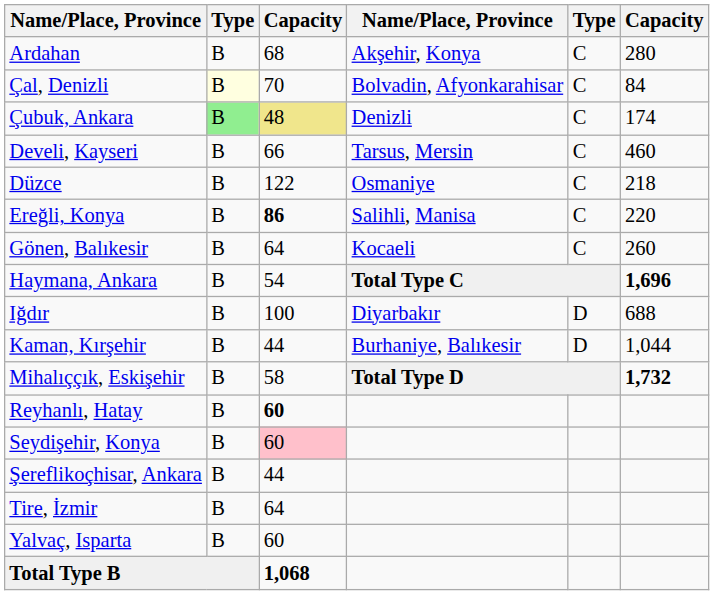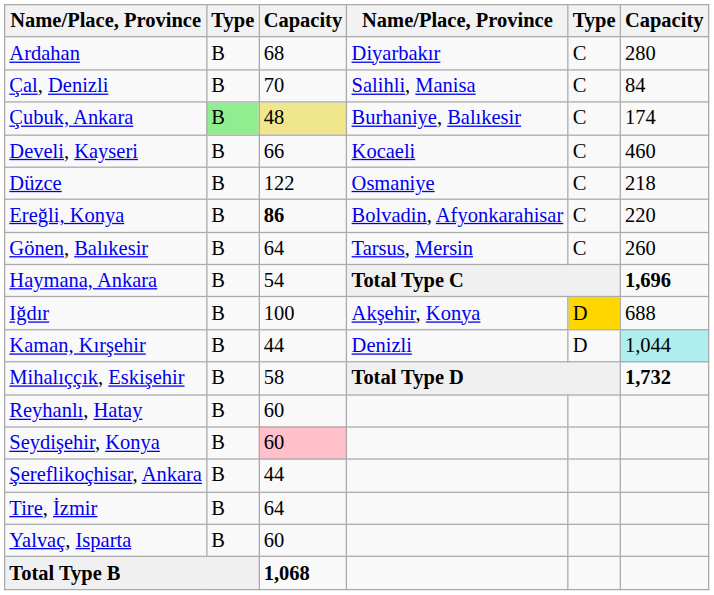 <table class="wikitable">
 <tr>
 <th>Name/Place, Province</th>
 <th>Type</th>
 <th>Capacity</th>
 <th>Name/Place, Province</th>
 <th>Type</th>
 <th>Capacity</th>
 </tr>
 <tr>
 <td><a href='#'>Ardahan</a></td>
 <td>B</td>
 <td>68</td>
-<td><a href='#'>Akşehir</a>, <a href='#'>Konya</a></td>
+<td><a href='#'>Diyarbakır</a></td>
 <td>C</td>
 <td>280</td>
 </tr>
 <tr>
 <td><a href='#'>Çal</a>, <a href='#'>Denizli</a></td>
-<td style="background: lightyellow;">B</td>
+<td>B</td>
 <td>70</td>
-<td><a href='#'>Bolvadin</a>, <a href='#'>Afyonkarahisar</a></td>
+<td><a href='#'>Salihli</a>, <a href='#'>Manisa</a></td>
 <td>C</td>
 <td>84</td>
 </tr>
 <tr>
 <td><a href='#'>Çubuk, Ankara</a></td>
 <td style="background: lightgreen;">B</td>
 <td style="background: khaki;">48</td>
-<td><a href='#'>Denizli</a></td>
+<td><a href='#'>Burhaniye</a>, <a href='#'>Balıkesir</a></td>
 <td>C</td>
 <td>174</td>
 </tr>
 <tr>
 <td><a href='#'>Develi</a>, <a href='#'>Kayseri</a></td>
 <td>B</td>
 <td>66</td>
-<td><a href='#'>Tarsus</a>, <a href='#'>Mersin</a></td>
+<td><a href='#'>Kocaeli</a></td>
 <td>C</td>
 <td>460</td>
 </tr>
 <tr>
 <td><a href='#'>Düzce</a></td>
 <td>B</td>
 <td>122</td>
 <td><a href='#'>Osmaniye</a></td>
 <td>C</td>
 <td>218</td>
 </tr>
 <tr>
 <td><a href='#'>Ereğli, Konya</a></td>
 <td>B</td>
 <td><strong>86</strong></td>
-<td><a href='#'>Salihli</a>, <a href='#'>Manisa</a></td>
+<td><a href='#'>Bolvadin</a>, <a href='#'>Afyonkarahisar</a></td>
 <td>C</td>
 <td>220</td>
 </tr>
 <tr>
 <td><a href='#'>Gönen</a>, <a href='#'>Balıkesir</a></td>
 <td>B</td>
 <td>64</td>
-<td><a href='#'>Kocaeli</a></td>
+<td><a href='#'>Tarsus</a>, <a href='#'>Mersin</a></td>
 <td>C</td>
 <td>260</td>
 </tr>
 <tr>
 <td><a href='#'>Haymana, Ankara</a></td>
 <td>B</td>
 <td>54</td>
 <td colspan=2 style="background:#f0f0f0;"><strong>Total Type C</strong></td>
 <td><strong>1,696</strong></td>
 </tr>
 <tr>
 <td><a href='#'>Iğdır</a></td>
 <td>B</td>
 <td>100</td>
-<td><a href='#'>Diyarbakır</a></td>
-<td>D</td>
+<td><a href='#'>Akşehir</a>, <a href='#'>Konya</a></td>
+<td style="background: gold;">D</td>
 <td>688</td>
 </tr>
 <tr>
 <td><a href='#'>Kaman, Kırşehir</a></td>
 <td>B</td>
 <td>44</td>
-<td><a href='#'>Burhaniye</a>, <a href='#'>Balıkesir</a></td>
+<td><a href='#'>Denizli</a></td>
 <td>D</td>
-<td>1,044</td>
+<td style="background: paleturquoise;">1,044</td>
 </tr>
 <tr>
 <td><a href='#'>Mihalıççık</a>, <a href='#'>Eskişehir</a></td>
 <td>B</td>
 <td>58</td>
 <td colspan=2 style="background:#f0f0f0;"><strong>Total Type D</strong></td>
 <td><strong>1,732</strong></td>
 </tr>
 <tr>
 <td><a href='#'>Reyhanlı</a>, <a href='#'>Hatay</a></td>
 <td>B</td>
-<td><strong>60</strong></td>
+<td>60</td>
 <td></td>
 <td></td>
 <td></td>
 </tr>
 <tr>
 <td><a href='#'>Seydişehir</a>, <a href='#'>Konya</a></td>
 <td>B</td>
 <td style="background: pink;">60</td>
 <td></td>
 <td></td>
 <td></td>
 </tr>
 <tr>
 <td><a href='#'>Şereflikoçhisar</a>, <a href='#'>Ankara</a></td>
 <td>B</td>
 <td>44</td>
 <td></td>
 <td></td>
 <td></td>
 </tr>
 <tr>
 <td><a href='#'>Tire</a>, <a href='#'>İzmir</a></td>
 <td>B</td>
 <td>64</td>
 <td></td>
 <td></td>
 <td></td>
 </tr>
 <tr>
 <td><a href='#'>Yalvaç</a>, <a href='#'>Isparta</a></td>
 <td>B</td>
 <td>60</td>
 <td></td>
 <td></td>
 <td></td>
 </tr>
 <tr>
 <td colspan=2 style="background:#f0f0f0;"><strong>Total Type B</strong></td>
 <td><strong>1,068</strong></td>
 <td></td>
 <td></td>
 </tr>
 </table>
